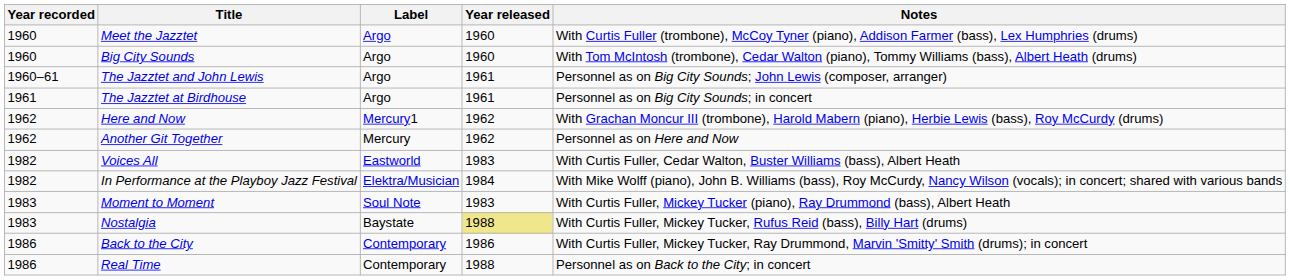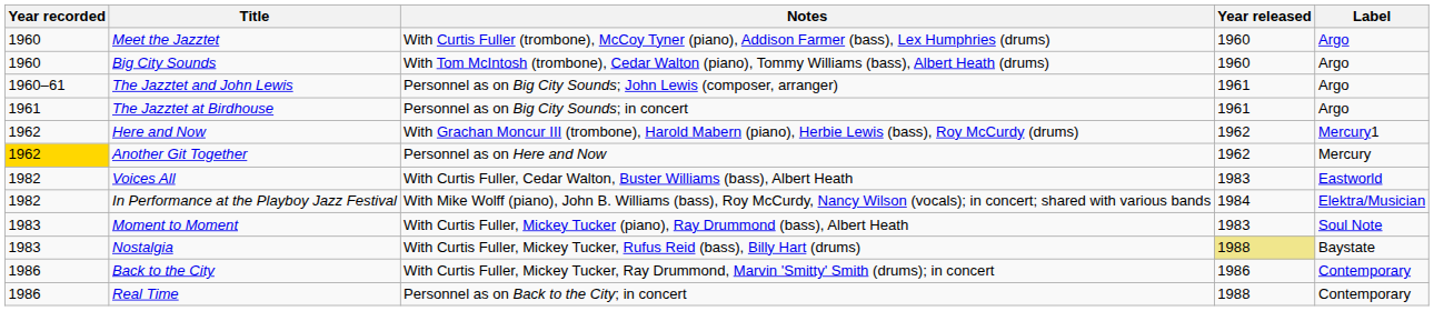 <table class="wikitable sortable">
 <tr>
 <th>Year recorded</th>
 <th>Title</th>
+<th>Notes</th>
+<th>Year released</th>
 <th>Label</th>
-<th>Year released</th>
-<th>Notes</th>
 </tr>
 <tr>
 <td>1960</td>
 <td><em><a href='#'>Meet the Jazztet</a></em></td>
+<td>With <a href='#'>Curtis Fuller</a> (trombone), <a href='#'>McCoy Tyner</a> (piano), <a href='#'>Addison Farmer</a> (bass), <a href='#'>Lex Humphries</a> (drums)</td>
+<td>1960</td>
 <td><a href='#'>Argo</a></td>
-<td>1960</td>
-<td>With <a href='#'>Curtis Fuller</a> (trombone), <a href='#'>McCoy Tyner</a> (piano), <a href='#'>Addison Farmer</a> (bass), <a href='#'>Lex Humphries</a> (drums)</td>
 </tr>
 <tr>
 <td>1960</td>
 <td><em><a href='#'>Big City Sounds</a></em></td>
+<td>With <a href='#'>Tom McIntosh</a> (trombone), <a href='#'>Cedar Walton</a> (piano), Tommy Williams (bass), <a href='#'>Albert Heath</a> (drums)</td>
+<td>1960</td>
 <td>Argo</td>
-<td>1960</td>
-<td>With <a href='#'>Tom McIntosh</a> (trombone), <a href='#'>Cedar Walton</a> (piano), Tommy Williams (bass), <a href='#'>Albert Heath</a> (drums)</td>
 </tr>
 <tr>
 <td>1960–61</td>
 <td><em><a href='#'>The Jazztet and John Lewis</a></em></td>
+<td>Personnel as on <em>Big City Sounds</em>; <a href='#'>John Lewis</a> (composer, arranger)</td>
+<td>1961</td>
 <td>Argo</td>
-<td>1961</td>
-<td>Personnel as on <em>Big City Sounds</em>; <a href='#'>John Lewis</a> (composer, arranger)</td>
 </tr>
 <tr>
 <td>1961</td>
 <td><em><a href='#'>The Jazztet at Birdhouse</a></em></td>
+<td>Personnel as on <em>Big City Sounds</em>; in concert</td>
+<td>1961</td>
 <td>Argo</td>
-<td>1961</td>
-<td>Personnel as on <em>Big City Sounds</em>; in concert</td>
 </tr>
 <tr>
 <td>1962</td>
 <td><em><a href='#'>Here and Now</a></em></td>
+<td>With <a href='#'>Grachan Moncur III</a> (trombone), <a href='#'>Harold Mabern</a> (piano), <a href='#'>Herbie Lewis</a> (bass), <a href='#'>Roy McCurdy</a> (drums)</td>
+<td>1962</td>
 <td><a href='#'>Mercury</a>1</td>
-<td>1962</td>
-<td>With <a href='#'>Grachan Moncur III</a> (trombone), <a href='#'>Harold Mabern</a> (piano), <a href='#'>Herbie Lewis</a> (bass), <a href='#'>Roy McCurdy</a> (drums)</td>
 </tr>
 <tr>
+<td style="background: gold;">1962</td>
+<td><em><a href='#'>Another Git Together</a></em></td>
+<td>Personnel as on <em>Here and Now</em></td>
 <td>1962</td>
-<td><em><a href='#'>Another Git Together</a></em></td>
 <td>Mercury</td>
-<td>1962</td>
-<td>Personnel as on <em>Here and Now</em></td>
 </tr>
 <tr>
 <td>1982</td>
 <td><em><a href='#'>Voices All</a></em></td>
+<td>With Curtis Fuller, Cedar Walton, <a href='#'>Buster Williams</a> (bass), Albert Heath</td>
+<td>1983</td>
 <td><a href='#'>Eastworld</a></td>
-<td>1983</td>
-<td>With Curtis Fuller, Cedar Walton, <a href='#'>Buster Williams</a> (bass), Albert Heath</td>
 </tr>
 <tr>
 <td>1982</td>
 <td><em>In Performance at the Playboy Jazz Festival</em></td>
+<td>With Mike Wolff (piano), John B. Williams (bass), Roy McCurdy, <a href='#'>Nancy Wilson</a> (vocals); in concert; shared with various bands</td>
+<td>1984</td>
 <td><a href='#'>Elektra/Musician</a></td>
-<td>1984</td>
-<td>With Mike Wolff (piano), John B. Williams (bass), Roy McCurdy, <a href='#'>Nancy Wilson</a> (vocals); in concert; shared with various bands</td>
 </tr>
 <tr>
 <td>1983</td>
 <td><em><a href='#'>Moment to Moment</a></em></td>
+<td>With Curtis Fuller, <a href='#'>Mickey Tucker</a> (piano), <a href='#'>Ray Drummond</a> (bass), Albert Heath</td>
+<td>1983</td>
 <td><a href='#'>Soul Note</a></td>
-<td>1983</td>
-<td>With Curtis Fuller, <a href='#'>Mickey Tucker</a> (piano), <a href='#'>Ray Drummond</a> (bass), Albert Heath</td>
 </tr>
 <tr>
 <td>1983</td>
 <td><em><a href='#'>Nostalgia</a></em></td>
+<td>With Curtis Fuller, Mickey Tucker, <a href='#'>Rufus Reid</a> (bass), <a href='#'>Billy Hart</a> (drums)</td>
+<td style="background: khaki;">1988</td>
 <td>Baystate</td>
-<td style="background: khaki;">1988</td>
-<td>With Curtis Fuller, Mickey Tucker, <a href='#'>Rufus Reid</a> (bass), <a href='#'>Billy Hart</a> (drums)</td>
 </tr>
 <tr>
 <td>1986</td>
 <td><em><a href='#'>Back to the City</a></em></td>
+<td>With Curtis Fuller, Mickey Tucker, Ray Drummond, <a href='#'>Marvin 'Smitty' Smith</a> (drums); in concert</td>
+<td>1986</td>
 <td><a href='#'>Contemporary</a></td>
-<td>1986</td>
-<td>With Curtis Fuller, Mickey Tucker, Ray Drummond, <a href='#'>Marvin 'Smitty' Smith</a> (drums); in concert</td>
 </tr>
 <tr>
 <td>1986</td>
 <td><em><a href='#'>Real Time</a></em></td>
+<td>Personnel as on <em>Back to the City</em>; in concert</td>
+<td>1988</td>
 <td>Contemporary</td>
-<td>1988</td>
-<td>Personnel as on <em>Back to the City</em>; in concert</td>
 </tr>
 </table>
